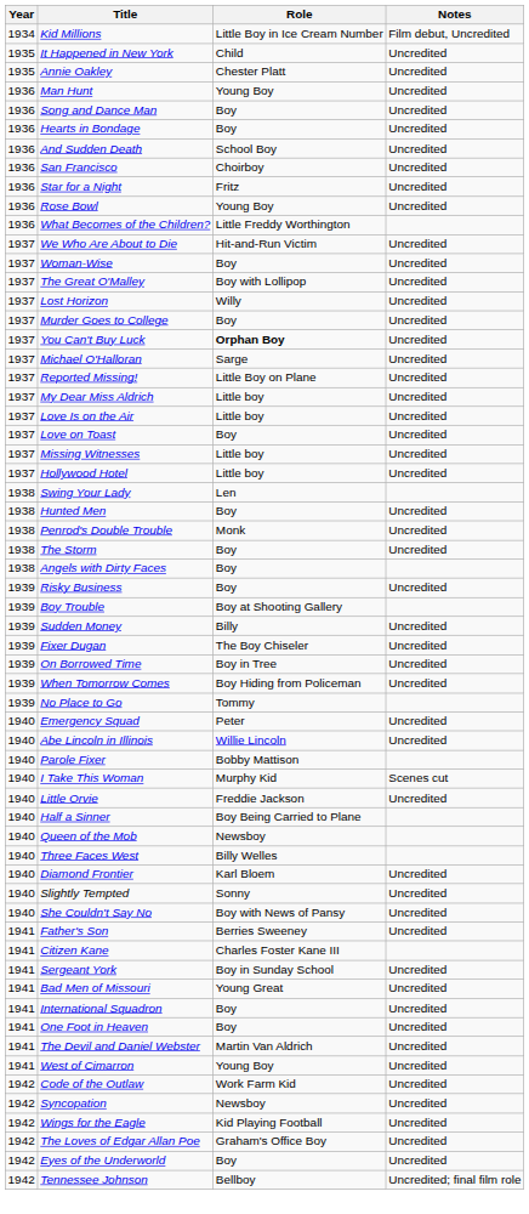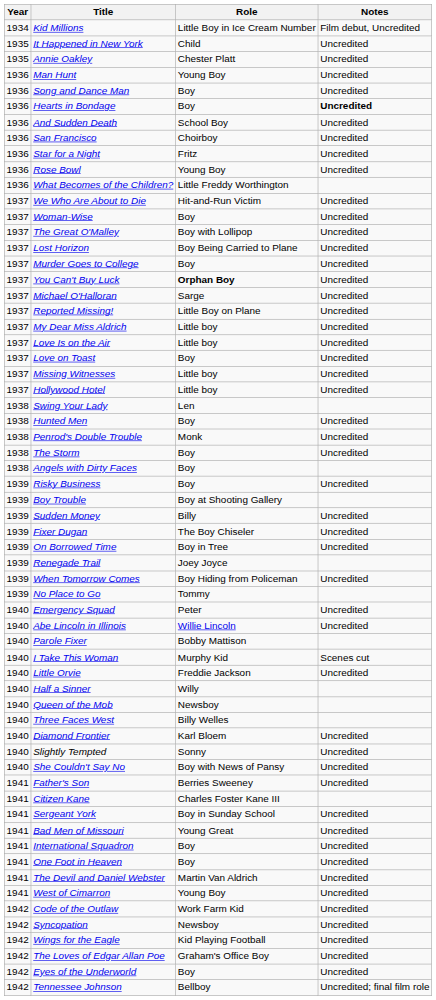 <table class="wikitable sortable">
 <tr>
 <th>Year</th>
 <th>Title</th>
 <th>Role</th>
 <th class="unsortable">Notes</th>
 </tr>
 <tr>
 <td>1934</td>
 <td><em><a href='#'>Kid Millions</a></em></td>
 <td>Little Boy in Ice Cream Number</td>
 <td>Film debut, Uncredited </td>
 </tr>
 <tr>
 <td>1935</td>
 <td><em><a href='#'>It Happened in New York</a></em></td>
 <td>Child</td>
 <td>Uncredited</td>
 </tr>
 <tr>
 <td>1935</td>
 <td><em><a href='#'>Annie Oakley</a></em></td>
 <td>Chester Platt</td>
 <td>Uncredited</td>
 </tr>
 <tr>
 <td>1936</td>
 <td><em><a href='#'>Man Hunt</a></em></td>
 <td>Young Boy</td>
 <td>Uncredited</td>
 </tr>
 <tr>
 <td>1936</td>
 <td><em><a href='#'>Song and Dance Man</a></em></td>
 <td>Boy</td>
 <td>Uncredited</td>
 </tr>
 <tr>
 <td>1936</td>
 <td><em><a href='#'>Hearts in Bondage</a></em></td>
 <td>Boy</td>
-<td>Uncredited </td>
+<td><strong>Uncredited </strong></td>
 </tr>
 <tr>
 <td>1936</td>
 <td><em><a href='#'>And Sudden Death</a></em></td>
 <td>School Boy</td>
 <td>Uncredited</td>
 </tr>
 <tr>
 <td>1936</td>
 <td><em><a href='#'>San Francisco</a></em></td>
 <td>Choirboy</td>
 <td>Uncredited </td>
 </tr>
 <tr>
 <td>1936</td>
 <td><em><a href='#'>Star for a Night</a></em></td>
 <td>Fritz</td>
 <td>Uncredited</td>
 </tr>
 <tr>
 <td>1936</td>
 <td><em><a href='#'>Rose Bowl</a></em></td>
 <td>Young Boy</td>
 <td>Uncredited</td>
 </tr>
 <tr>
 <td>1936</td>
 <td><em><a href='#'>What Becomes of the Children?</a></em></td>
 <td>Little Freddy Worthington</td>
 <td></td>
 </tr>
 <tr>
 <td>1937</td>
 <td><em><a href='#'>We Who Are About to Die</a></em></td>
 <td>Hit-and-Run Victim</td>
 <td>Uncredited</td>
 </tr>
 <tr>
 <td>1937</td>
 <td><em><a href='#'>Woman-Wise</a></em></td>
 <td>Boy</td>
 <td>Uncredited</td>
 </tr>
 <tr>
 <td>1937</td>
 <td><em><a href='#'>The Great O'Malley</a></em></td>
 <td>Boy with Lollipop</td>
 <td>Uncredited</td>
 </tr>
 <tr>
 <td>1937</td>
 <td><em><a href='#'>Lost Horizon</a></em></td>
-<td>Willy</td>
+<td>Boy Being Carried to Plane</td>
 <td>Uncredited</td>
 </tr>
 <tr>
 <td>1937</td>
 <td><em><a href='#'>Murder Goes to College</a></em></td>
 <td>Boy</td>
 <td>Uncredited</td>
 </tr>
 <tr>
 <td>1937</td>
 <td><em><a href='#'>You Can't Buy Luck</a></em></td>
 <td><strong>Orphan Boy</strong></td>
 <td>Uncredited</td>
 </tr>
 <tr>
 <td>1937</td>
 <td><em><a href='#'>Michael O'Halloran</a></em></td>
 <td>Sarge</td>
 <td>Uncredited</td>
 </tr>
 <tr>
 <td>1937</td>
 <td><em><a href='#'>Reported Missing!</a></em></td>
 <td>Little Boy on Plane</td>
 <td>Uncredited</td>
 </tr>
 <tr>
 <td>1937</td>
 <td><em><a href='#'>My Dear Miss Aldrich</a></em></td>
 <td>Little boy</td>
 <td>Uncredited</td>
 </tr>
 <tr>
 <td>1937</td>
 <td><em><a href='#'>Love Is on the Air</a></em></td>
 <td>Little boy</td>
 <td>Uncredited</td>
 </tr>
 <tr>
 <td>1937</td>
 <td><em><a href='#'>Love on Toast</a></em></td>
 <td>Boy</td>
 <td>Uncredited</td>
 </tr>
 <tr>
 <td>1937</td>
 <td><em><a href='#'>Missing Witnesses</a></em></td>
 <td>Little boy</td>
 <td>Uncredited</td>
 </tr>
 <tr>
 <td>1937</td>
 <td><em><a href='#'>Hollywood Hotel</a></em></td>
 <td>Little boy</td>
 <td>Uncredited</td>
 </tr>
 <tr>
 <td>1938</td>
 <td><em><a href='#'>Swing Your Lady</a></em></td>
 <td>Len</td>
 <td></td>
 </tr>
 <tr>
 <td>1938</td>
 <td><em><a href='#'>Hunted Men</a></em></td>
 <td>Boy</td>
 <td>Uncredited</td>
 </tr>
 <tr>
 <td>1938</td>
 <td><em><a href='#'>Penrod's Double Trouble</a></em></td>
 <td>Monk</td>
 <td>Uncredited</td>
 </tr>
 <tr>
 <td>1938</td>
 <td><em><a href='#'>The Storm</a></em></td>
 <td>Boy</td>
 <td>Uncredited</td>
 </tr>
 <tr>
 <td>1938</td>
 <td><em><a href='#'>Angels with Dirty Faces</a></em></td>
 <td>Boy</td>
 <td></td>
 </tr>
 <tr>
 <td>1939</td>
 <td><em><a href='#'>Risky Business</a></em></td>
 <td>Boy</td>
 <td>Uncredited</td>
 </tr>
 <tr>
 <td>1939</td>
 <td><em><a href='#'>Boy Trouble</a></em></td>
 <td>Boy at Shooting Gallery</td>
 <td></td>
 </tr>
 <tr>
 <td>1939</td>
 <td><em><a href='#'>Sudden Money</a></em></td>
 <td>Billy</td>
 <td>Uncredited</td>
 </tr>
 <tr>
 <td>1939</td>
 <td><em><a href='#'>Fixer Dugan</a></em></td>
 <td>The Boy Chiseler</td>
 <td>Uncredited</td>
 </tr>
 <tr>
 <td>1939</td>
 <td><em><a href='#'>On Borrowed Time</a></em></td>
 <td>Boy in Tree</td>
 <td>Uncredited</td>
 </tr>
 <tr>
 <td>1939</td>
+<td><em><a href='#'>Renegade Trail</a></em></td>
+<td>Joey Joyce</td>
+<td></td>
+</tr>
+<tr>
+<td>1939</td>
 <td><em><a href='#'>When Tomorrow Comes</a></em></td>
 <td>Boy Hiding from Policeman</td>
 <td>Uncredited</td>
 </tr>
 <tr>
 <td>1939</td>
 <td><em><a href='#'>No Place to Go</a></em></td>
 <td>Tommy</td>
 <td></td>
 </tr>
 <tr>
 <td>1940</td>
 <td><em><a href='#'>Emergency Squad</a></em></td>
 <td>Peter</td>
 <td>Uncredited</td>
 </tr>
 <tr>
 <td>1940</td>
 <td><em><a href='#'>Abe Lincoln in Illinois</a></em></td>
 <td><a href='#'>Willie Lincoln</a></td>
 <td>Uncredited</td>
 </tr>
 <tr>
 <td>1940</td>
 <td><em><a href='#'>Parole Fixer</a></em></td>
 <td>Bobby Mattison</td>
 <td></td>
 </tr>
 <tr>
 <td>1940</td>
 <td><em><a href='#'>I Take This Woman</a></em></td>
 <td>Murphy Kid</td>
 <td>Scenes cut</td>
 </tr>
 <tr>
 <td>1940</td>
 <td><em><a href='#'>Little Orvie</a></em></td>
 <td>Freddie Jackson</td>
 <td>Uncredited</td>
 </tr>
 <tr>
 <td>1940</td>
 <td><em><a href='#'>Half a Sinner</a></em></td>
-<td>Boy Being Carried to Plane</td>
+<td>Willy</td>
 <td></td>
 </tr>
 <tr>
 <td>1940</td>
 <td><em><a href='#'>Queen of the Mob</a></em></td>
 <td>Newsboy</td>
 <td></td>
 </tr>
 <tr>
 <td>1940</td>
 <td><em><a href='#'>Three Faces West</a></em></td>
 <td>Billy Welles</td>
 <td></td>
 </tr>
 <tr>
 <td>1940</td>
 <td><em><a href='#'>Diamond Frontier</a></em></td>
 <td>Karl Bloem</td>
 <td>Uncredited</td>
 </tr>
 <tr>
 <td>1940</td>
 <td><em>Slightly Tempted</em></td>
 <td>Sonny</td>
 <td>Uncredited</td>
 </tr>
 <tr>
 <td>1940</td>
 <td><em><a href='#'>She Couldn't Say No</a></em></td>
 <td>Boy with News of Pansy</td>
 <td>Uncredited</td>
 </tr>
 <tr>
 <td>1941</td>
 <td><em><a href='#'>Father's Son</a></em></td>
 <td>Berries Sweeney</td>
 <td>Uncredited</td>
 </tr>
 <tr>
 <td>1941</td>
 <td><em><a href='#'>Citizen Kane</a></em></td>
 <td>Charles Foster Kane III</td>
 <td></td>
 </tr>
 <tr>
 <td>1941</td>
 <td><em><a href='#'>Sergeant York</a></em></td>
 <td>Boy in Sunday School</td>
 <td>Uncredited</td>
 </tr>
 <tr>
 <td>1941</td>
 <td><em><a href='#'>Bad Men of Missouri</a></em></td>
 <td>Young Great</td>
 <td>Uncredited</td>
 </tr>
 <tr>
 <td>1941</td>
 <td><em><a href='#'>International Squadron</a></em></td>
 <td>Boy</td>
 <td>Uncredited</td>
 </tr>
 <tr>
 <td>1941</td>
 <td><em><a href='#'>One Foot in Heaven</a></em></td>
 <td>Boy</td>
 <td>Uncredited</td>
 </tr>
 <tr>
 <td>1941</td>
 <td><em><a href='#'>The Devil and Daniel Webster</a></em></td>
 <td>Martin Van Aldrich</td>
 <td>Uncredited</td>
 </tr>
 <tr>
 <td>1941</td>
 <td><em><a href='#'>West of Cimarron</a></em></td>
 <td>Young Boy</td>
 <td>Uncredited</td>
 </tr>
 <tr>
 <td>1942</td>
 <td><em><a href='#'>Code of the Outlaw</a></em></td>
 <td>Work Farm Kid</td>
 <td>Uncredited</td>
 </tr>
 <tr>
 <td>1942</td>
 <td><em><a href='#'>Syncopation</a></em></td>
 <td>Newsboy</td>
 <td>Uncredited</td>
 </tr>
 <tr>
 <td>1942</td>
 <td><em><a href='#'>Wings for the Eagle</a></em></td>
 <td>Kid Playing Football</td>
 <td>Uncredited</td>
 </tr>
 <tr>
 <td>1942</td>
 <td><em><a href='#'>The Loves of Edgar Allan Poe</a></em></td>
 <td>Graham's Office Boy</td>
 <td>Uncredited</td>
 </tr>
 <tr>
 <td>1942</td>
 <td><em><a href='#'>Eyes of the Underworld</a></em></td>
 <td>Boy</td>
 <td>Uncredited</td>
 </tr>
 <tr>
 <td>1942</td>
 <td><em><a href='#'>Tennessee Johnson</a></em></td>
 <td>Bellboy</td>
 <td>Uncredited; final film role</td>
 </tr>
 </table>
